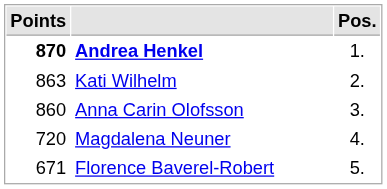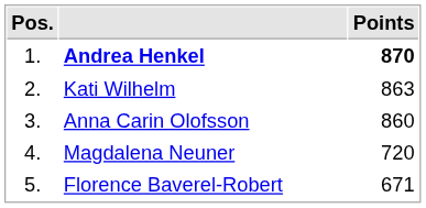 <table cellspacing="1" cellpadding="3" style="border:1px solid #AAAAAA;font-size:90%">
 <tr bgcolor="#E4E4E4">
+<th style="border-bottom:1px solid #AAAAAA" width=10>Pos.</th>
+<th style="border-bottom:1px solid #AAAAAA" width=200></th>
 <th style="border-bottom:1px solid #AAAAAA" width=20>Points</th>
-<th style="border-bottom:1px solid #AAAAAA" width=200></th>
-<th style="border-bottom:1px solid #AAAAAA" width=10>Pos.</th>
 </tr>
 <tr>
+<td align="center">1.</td>
+<td> <strong><a href='#'>Andrea Henkel</a></strong></td>
 <td align="right"><strong>870</strong></td>
-<td> <strong><a href='#'>Andrea Henkel</a></strong></td>
-<td align="center">1.</td>
 </tr>
 <tr>
+<td align="center">2.</td>
+<td> <a href='#'>Kati Wilhelm</a></td>
 <td align="right">863</td>
-<td> <a href='#'>Kati Wilhelm</a></td>
-<td align="center">2.</td>
 </tr>
 <tr>
+<td align="center">3.</td>
+<td> <a href='#'>Anna Carin Olofsson</a></td>
 <td align="right">860</td>
-<td> <a href='#'>Anna Carin Olofsson</a></td>
-<td align="center">3.</td>
 </tr>
 <tr>
+<td align="center">4.</td>
+<td> <a href='#'>Magdalena Neuner</a></td>
 <td align="right">720</td>
-<td> <a href='#'>Magdalena Neuner</a></td>
-<td align="center">4.</td>
 </tr>
 <tr>
+<td align="center">5.</td>
+<td> <a href='#'>Florence Baverel-Robert</a></td>
 <td align="right">671</td>
-<td> <a href='#'>Florence Baverel-Robert</a></td>
-<td align="center">5.</td>
 </tr>
 </table>
